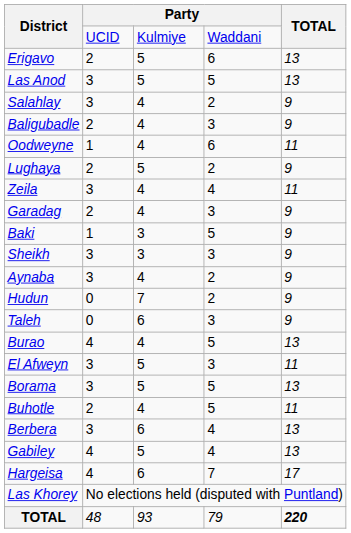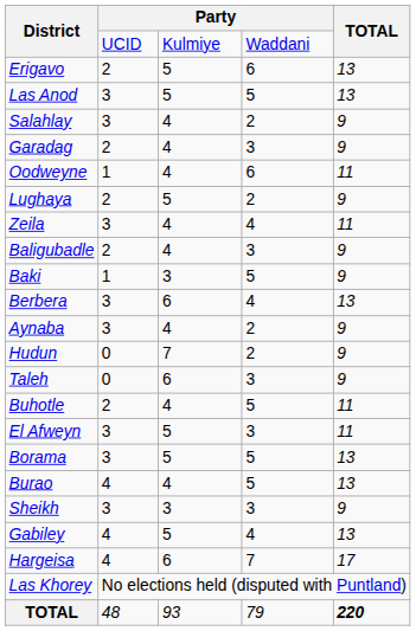 <table class="wikitable">
 <tr>
 <th rowspan="2">District</th>
 <th colspan="3">Party</th>
 <th rowspan="2">TOTAL</th>
 </tr>
 <tr>
 <td><a href='#'>UCID</a></td>
 <td><a href='#'>Kulmiye</a></td>
 <td><a href='#'>Waddani</a></td>
 </tr>
 <tr>
 <td><a href='#'><em>Erigavo</em></a></td>
 <td>2</td>
 <td>5</td>
 <td>6</td>
 <td><em>13</em></td>
 </tr>
 <tr>
 <td><a href='#'><em>Las Anod</em></a></td>
 <td>3</td>
 <td>5</td>
 <td>5</td>
 <td><em>13</em></td>
 </tr>
 <tr>
 <td><a href='#'><em>Salahlay</em></a></td>
 <td>3</td>
 <td>4</td>
 <td>2</td>
 <td><em>9</em></td>
 </tr>
 <tr>
-<td><em><a href='#'>Baligubadle</a></em></td>
+<td><em><a href='#'>Garadag</a></em></td>
 <td>2</td>
 <td>4</td>
 <td>3</td>
 <td><em>9</em></td>
 </tr>
 <tr>
 <td><a href='#'><em>Oodweyne</em></a></td>
 <td>1</td>
 <td>4</td>
 <td>6</td>
 <td><em>11</em></td>
 </tr>
 <tr>
 <td><a href='#'><em>Lughaya</em></a></td>
 <td>2</td>
 <td>5</td>
 <td>2</td>
 <td><em>9</em></td>
 </tr>
 <tr>
 <td><a href='#'><em>Zeila</em></a></td>
 <td>3</td>
 <td>4</td>
 <td>4</td>
 <td><em>11</em></td>
 </tr>
 <tr>
-<td><em><a href='#'>Garadag</a></em></td>
+<td><em><a href='#'>Baligubadle</a></em></td>
 <td>2</td>
 <td>4</td>
 <td>3</td>
 <td><em>9</em></td>
 </tr>
 <tr>
 <td><a href='#'><em>Baki</em></a></td>
 <td>1</td>
 <td>3</td>
 <td>5</td>
 <td><em>9</em></td>
 </tr>
 <tr>
-<td><a href='#'><em>Sheikh</em></a></td>
+<td><a href='#'><em>Berbera</em></a></td>
 <td>3</td>
-<td>3</td>
-<td>3</td>
-<td><em>9</em></td>
+<td>6</td>
+<td>4</td>
+<td><em>13</em></td>
 </tr>
 <tr>
 <td><a href='#'><em>Aynaba</em></a></td>
 <td>3</td>
 <td>4</td>
 <td>2</td>
 <td><em>9</em></td>
 </tr>
 <tr>
 <td><a href='#'><em>Hudun</em></a></td>
 <td>0</td>
 <td>7</td>
 <td>2</td>
 <td><em>9</em></td>
 </tr>
 <tr>
 <td><a href='#'><em>Taleh</em></a></td>
 <td>0</td>
 <td>6</td>
 <td>3</td>
 <td><em>9</em></td>
 </tr>
 <tr>
-<td><a href='#'><em>Burao</em></a></td>
-<td>4</td>
+<td><a href='#'><em>Buhotle</em></a></td>
+<td>2</td>
 <td>4</td>
 <td>5</td>
-<td><em>13</em></td>
+<td><em>11</em></td>
 </tr>
 <tr>
 <td><a href='#'><em>El Afweyn</em></a></td>
 <td>3</td>
 <td>5</td>
 <td>3</td>
 <td><em>11</em></td>
 </tr>
 <tr>
 <td><a href='#'><em>Borama</em></a></td>
 <td>3</td>
 <td>5</td>
 <td>5</td>
 <td><em>13</em></td>
 </tr>
 <tr>
-<td><a href='#'><em>Buhotle</em></a></td>
-<td>2</td>
+<td><a href='#'><em>Burao</em></a></td>
+<td>4</td>
 <td>4</td>
 <td>5</td>
-<td><em>11</em></td>
+<td><em>13</em></td>
 </tr>
 <tr>
-<td><a href='#'><em>Berbera</em></a></td>
+<td><a href='#'><em>Sheikh</em></a></td>
 <td>3</td>
-<td>6</td>
-<td>4</td>
-<td><em>13</em></td>
+<td>3</td>
+<td>3</td>
+<td><em>9</em></td>
 </tr>
 <tr>
 <td><a href='#'><em>Gabiley</em></a></td>
 <td>4</td>
 <td>5</td>
 <td>4</td>
 <td><em>13</em></td>
 </tr>
 <tr>
 <td><a href='#'><em>Hargeisa</em></a></td>
 <td>4</td>
 <td>6</td>
 <td>7</td>
 <td><em>17</em></td>
 </tr>
 <tr>
 <td><a href='#'><em>Las Khorey</em></a></td>
 <td colspan="4">No elections held (disputed with <a href='#'>Puntland</a>)</td>
 </tr>
 <tr>
 <th>TOTAL</th>
 <td><em>48</em></td>
 <td><em>93</em></td>
 <td><em>79</em></td>
 <td><strong><em>220</em></strong></td>
 </tr>
 </table>
